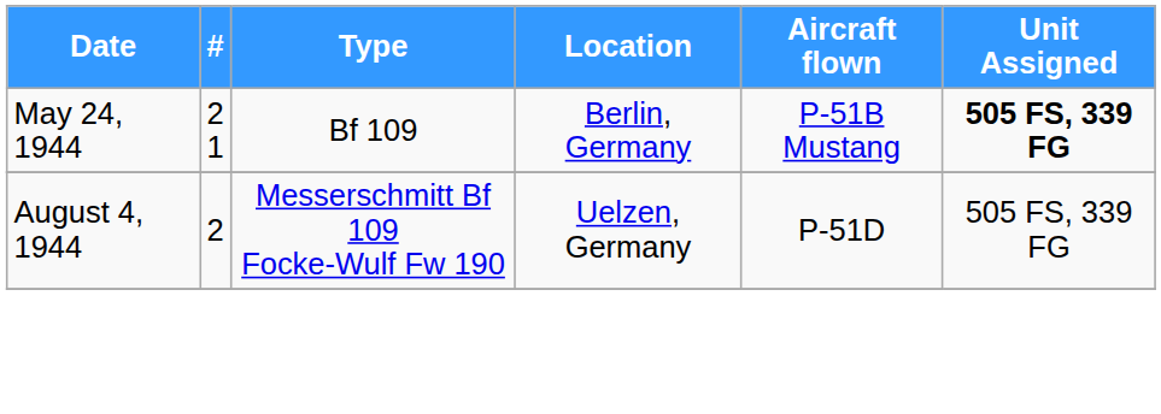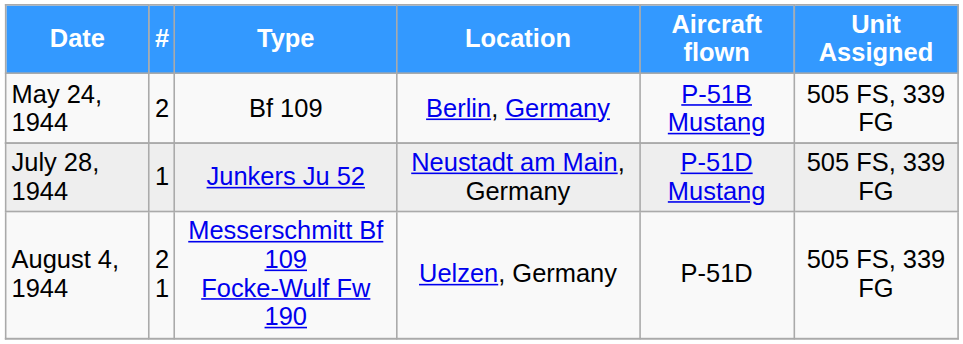 <table class="wikitable" style="margin:auto; width:600px;">
 <tr style="color:white;">
 <th style="background:#39f;">Date</th>
 <th style="background:#39f;">#</th>
 <th style="background:#39f;">Type</th>
 <th style="background:#39f;">Location</th>
 <th style="background:#39f;">Aircraft flown</th>
 <th style="background:#39f;">Unit Assigned</th>
 </tr>
 <tr>
 <td>May 24, 1944</td>
-<td align=center>2<br>1</td>
+<td align=center>2</td>
 <td align=center>Bf 109</td>
 <td align=center><a href='#'>Berlin</a>, <a href='#'>Germany</a></td>
 <td align=center><a href='#'>P-51B Mustang</a></td>
-<td align=center><strong>505 FS, 339 FG</strong></td>
+<td align=center>505 FS, 339 FG</td>
 </tr>
 <tr>
 </tr>
+<tr style="background:#eee;">
+<td>July 28, 1944</td>
+<td align=center>1</td>
+<td align=center><a href='#'>Junkers Ju 52</a></td>
+<td align=center><a href='#'>Neustadt am Main</a>, Germany</td>
+<td align=center><a href='#'>P-51D Mustang</a></td>
+<td align=center>505 FS, 339 FG</td>
+</tr>
 <tr>
 <td>August 4, 1944</td>
-<td align=center>2</td>
+<td align=center>2<br>1</td>
 <td align=center><a href='#'>Messerschmitt Bf 109</a><br><a href='#'>Focke-Wulf Fw 190</a></td>
 <td align=center><a href='#'>Uelzen</a>, Germany</td>
 <td align=center>P-51D</td>
 <td align=center>505 FS, 339 FG</td>
 </tr>
 <tr>
 </tr>
 </table>
